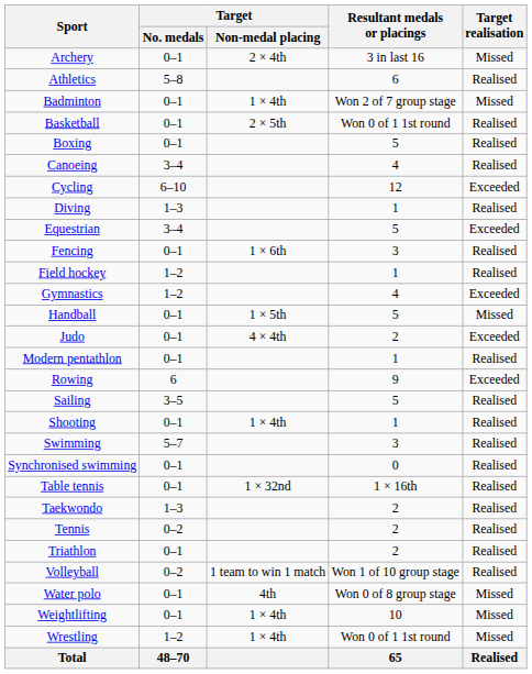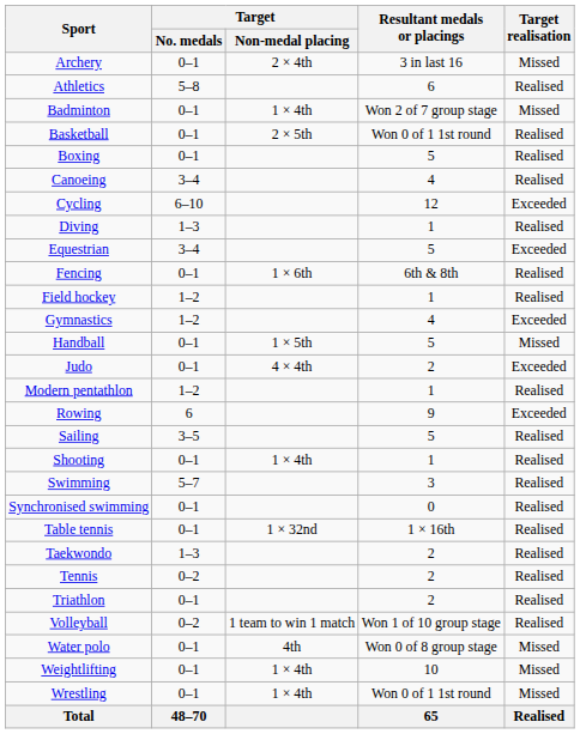 <table class="wikitable sortable" style="font-size:90%; text-align:center;">
 <tr>
 <th rowspan=2>Sport</th>
 <th colspan=2>Target</th>
 <th rowspan=2>Resultant medals <br>or placings</th>
 <th rowspan=2>Target <br>realisation</th>
 </tr>
 <tr>
 <th>No. medals</th>
 <th>Non-medal placing</th>
 </tr>
 <tr>
 <td><a href='#'>Archery</a></td>
 <td>0–1</td>
 <td>2 × 4th</td>
 <td>3 in last 16</td>
 <td> Missed</td>
 </tr>
 <tr>
 <td><a href='#'>Athletics</a></td>
 <td>5–8</td>
 <td></td>
 <td>6</td>
 <td> Realised</td>
 </tr>
 <tr>
 <td><a href='#'>Badminton</a></td>
 <td>0–1</td>
 <td>1 × 4th</td>
 <td>Won 2 of 7 group stage</td>
 <td> Missed</td>
 </tr>
 <tr>
 <td><a href='#'>Basketball</a></td>
 <td>0–1</td>
 <td>2 × 5th</td>
 <td>Won 0 of 1 1st round</td>
 <td> Realised</td>
 </tr>
 <tr>
 <td><a href='#'>Boxing</a></td>
 <td>0–1</td>
 <td></td>
 <td>5</td>
 <td> Realised</td>
 </tr>
 <tr>
 <td><a href='#'>Canoeing</a></td>
 <td>3–4</td>
 <td></td>
 <td>4</td>
 <td> Realised</td>
 </tr>
 <tr>
 <td><a href='#'>Cycling</a></td>
 <td>6–10</td>
 <td></td>
 <td>12</td>
 <td> Exceeded</td>
 </tr>
 <tr>
 <td><a href='#'>Diving</a></td>
 <td>1–3</td>
 <td></td>
 <td>1</td>
 <td> Realised</td>
 </tr>
 <tr>
 <td><a href='#'>Equestrian</a></td>
 <td>3–4</td>
 <td></td>
 <td>5</td>
 <td> Exceeded</td>
 </tr>
 <tr>
 <td><a href='#'>Fencing</a></td>
 <td>0–1</td>
 <td>1 × 6th</td>
-<td>3</td>
+<td>6th & 8th</td>
 <td> Realised</td>
 </tr>
 <tr>
 <td><a href='#'>Field hockey</a></td>
 <td>1–2</td>
 <td></td>
 <td>1</td>
 <td> Realised</td>
 </tr>
 <tr>
 <td><a href='#'>Gymnastics</a></td>
 <td>1–2</td>
 <td></td>
 <td>4</td>
 <td> Exceeded</td>
 </tr>
 <tr>
 <td><a href='#'>Handball</a></td>
 <td>0–1</td>
 <td>1 × 5th</td>
 <td>5</td>
 <td> Missed</td>
 </tr>
 <tr>
 <td><a href='#'>Judo</a></td>
 <td>0–1</td>
 <td>4 × 4th</td>
 <td>2</td>
 <td> Exceeded</td>
 </tr>
 <tr>
 <td><a href='#'>Modern pentathlon</a></td>
-<td>0–1</td>
+<td>1–2</td>
 <td></td>
 <td>1</td>
 <td> Realised</td>
 </tr>
 <tr>
 <td><a href='#'>Rowing</a></td>
 <td>6</td>
 <td></td>
 <td>9</td>
 <td> Exceeded</td>
 </tr>
 <tr>
 <td><a href='#'>Sailing</a></td>
 <td>3–5</td>
 <td></td>
 <td>5</td>
 <td> Realised</td>
 </tr>
 <tr>
 <td><a href='#'>Shooting</a></td>
 <td>0–1</td>
 <td>1 × 4th</td>
 <td>1</td>
 <td> Realised</td>
 </tr>
 <tr>
 <td><a href='#'>Swimming</a></td>
 <td>5–7</td>
 <td></td>
 <td>3</td>
 <td> Realised</td>
 </tr>
 <tr>
 <td><a href='#'>Synchronised swimming</a></td>
 <td>0–1</td>
 <td></td>
 <td>0</td>
 <td> Realised</td>
 </tr>
 <tr>
 <td><a href='#'>Table tennis</a></td>
 <td>0–1</td>
 <td>1 × 32nd</td>
 <td>1 × 16th</td>
 <td> Realised</td>
 </tr>
 <tr>
 <td><a href='#'>Taekwondo</a></td>
 <td>1–3</td>
 <td></td>
 <td>2</td>
 <td> Realised</td>
 </tr>
 <tr>
 <td><a href='#'>Tennis</a></td>
 <td>0–2</td>
 <td></td>
 <td>2</td>
 <td> Realised</td>
 </tr>
 <tr>
 <td><a href='#'>Triathlon</a></td>
 <td>0–1</td>
 <td></td>
 <td>2</td>
 <td> Realised</td>
 </tr>
 <tr>
 <td><a href='#'>Volleyball</a></td>
 <td>0–2</td>
 <td>1 team to win 1 match</td>
 <td>Won 1 of 10 group stage</td>
 <td> Realised</td>
 </tr>
 <tr>
 <td><a href='#'>Water polo</a></td>
 <td>0–1</td>
 <td>4th</td>
 <td>Won 0 of 8 group stage</td>
 <td> Missed</td>
 </tr>
 <tr>
 <td><a href='#'>Weightlifting</a></td>
 <td>0–1</td>
 <td>1 × 4th</td>
 <td>10</td>
 <td> Missed</td>
 </tr>
 <tr>
 <td><a href='#'>Wrestling</a></td>
-<td>1–2</td>
+<td>0–1</td>
 <td>1 × 4th</td>
 <td>Won 0 of 1 1st round</td>
 <td> Missed</td>
 </tr>
 <tr class="sortbottom">
 <th>Total</th>
 <th>48–70</th>
 <th></th>
 <th>65</th>
 <th> Realised</th>
 </tr>
 </table>
